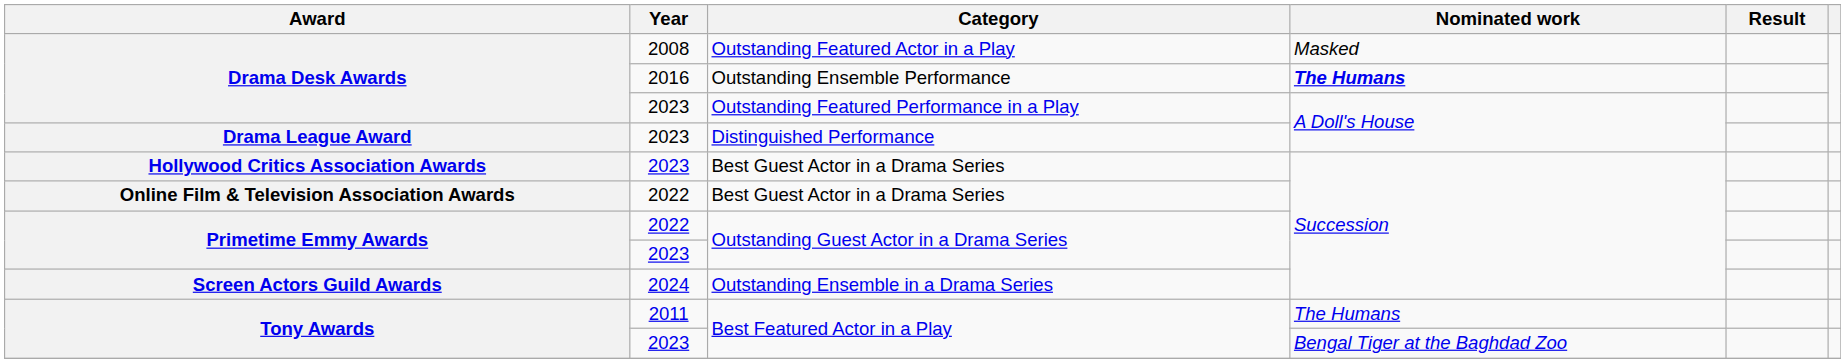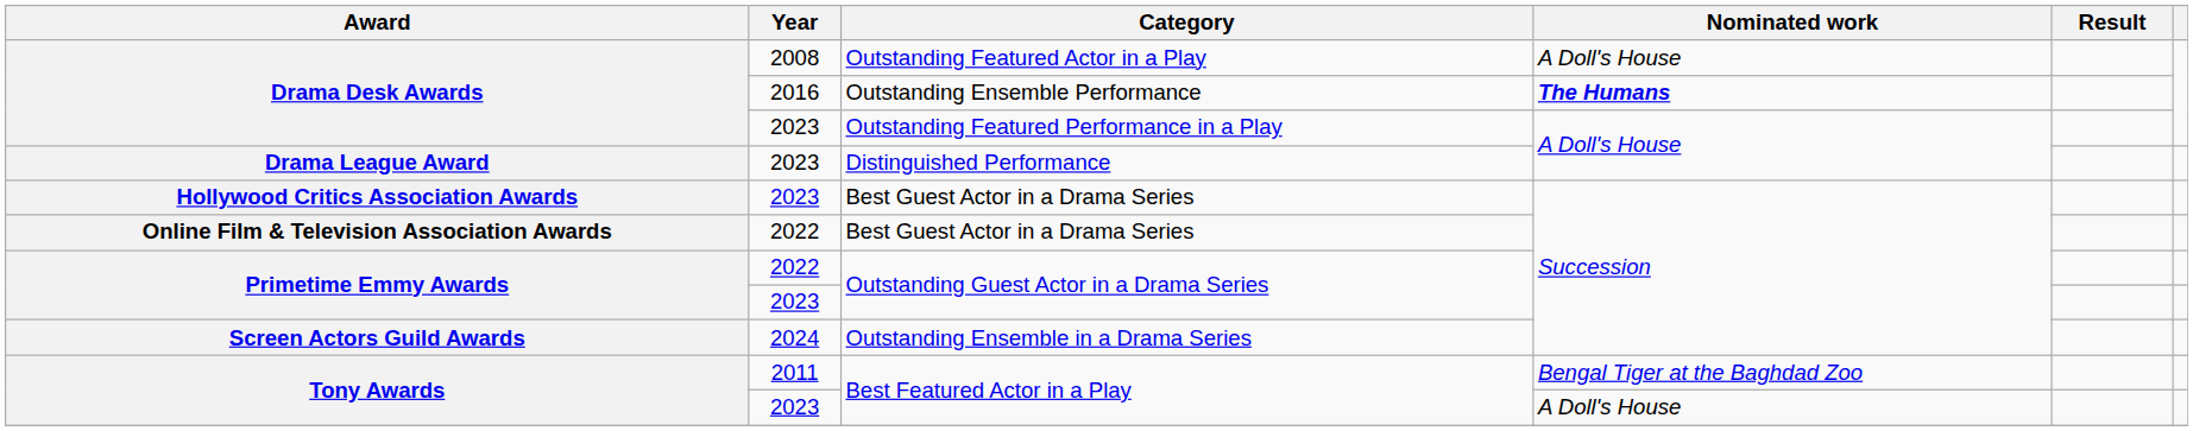 <table class="wikitable sortable plainrowheaders" width="100%">
 <tr>
 <th scope="col">Award</th>
 <th scope="col">Year</th>
 <th scope="col">Category</th>
 <th scope="col">Nominated work</th>
 <th scope="col">Result</th>
 <th scope="col" class="unsortable"></th>
 </tr>
 <tr>
 <th scope="row" rowspan="3"><a href='#'>Drama Desk Awards</a></th>
 <td align="center">2008</td>
 <td><a href='#'>Outstanding Featured Actor in a Play</a></td>
-<td><em>Masked</em></td>
+<td><em>A Doll's House</em></td>
 <td></td>
 <td rowspan="3" align="center"></td>
 </tr>
 <tr>
 <td align="center">2016</td>
 <td>Outstanding Ensemble Performance</td>
 <td><strong><em><a href='#'>The Humans</a></em></strong></td>
 <td></td>
 </tr>
 <tr>
 <td align="center">2023</td>
 <td><a href='#'>Outstanding Featured Performance in a Play</a></td>
 <td rowspan="2"><em><a href='#'>A Doll's House</a></em></td>
 <td></td>
 </tr>
 <tr>
 <th scope="row"><a href='#'>Drama League Award</a></th>
 <td align="center">2023</td>
 <td><a href='#'>Distinguished Performance</a></td>
 <td></td>
 <td align="center"></td>
 </tr>
 <tr>
 <th scope="row"><a href='#'>Hollywood Critics Association Awards</a></th>
 <td align="center"><a href='#'>2023</a></td>
 <td>Best Guest Actor in a Drama Series</td>
 <td rowspan="5"><em><a href='#'>Succession</a></em></td>
 <td></td>
 <td align="center"></td>
 </tr>
 <tr>
 <th scope="row">Online Film & Television Association Awards</th>
 <td align="center">2022</td>
 <td>Best Guest Actor in a Drama Series</td>
 <td></td>
 <td align="center"></td>
 </tr>
 <tr>
 <th scope="row" rowspan="2"><a href='#'>Primetime Emmy Awards</a></th>
 <td align="center"><a href='#'>2022</a></td>
 <td rowspan="2"><a href='#'>Outstanding Guest Actor in a Drama Series</a></td>
 <td></td>
 <td align="center"></td>
 </tr>
 <tr>
 <td align="center"><a href='#'>2023</a></td>
 <td></td>
 <td align="center"></td>
 </tr>
 <tr>
 <th scope="row"><a href='#'>Screen Actors Guild Awards</a></th>
 <td align="center"><a href='#'>2024</a></td>
 <td><a href='#'>Outstanding Ensemble in a Drama Series</a></td>
 <td></td>
 <td align="center"></td>
 </tr>
 <tr>
 <th scope="row" rowspan="2"><a href='#'>Tony Awards</a></th>
 <td align="center"><a href='#'>2011</a></td>
 <td rowspan="2"><a href='#'>Best Featured Actor in a Play</a></td>
-<td><em><a href='#'>The Humans</a></em></td>
+<td><em><a href='#'>Bengal Tiger at the Baghdad Zoo</a></em></td>
 <td></td>
 <td align="center"></td>
 </tr>
 <tr>
 <td align="center"><a href='#'>2023</a></td>
-<td><em><a href='#'>Bengal Tiger at the Baghdad Zoo</a></em></td>
+<td><em>A Doll's House</em></td>
 <td></td>
 <td align="center"></td>
 </tr>
 <tr>
 </tr>
 </table>
